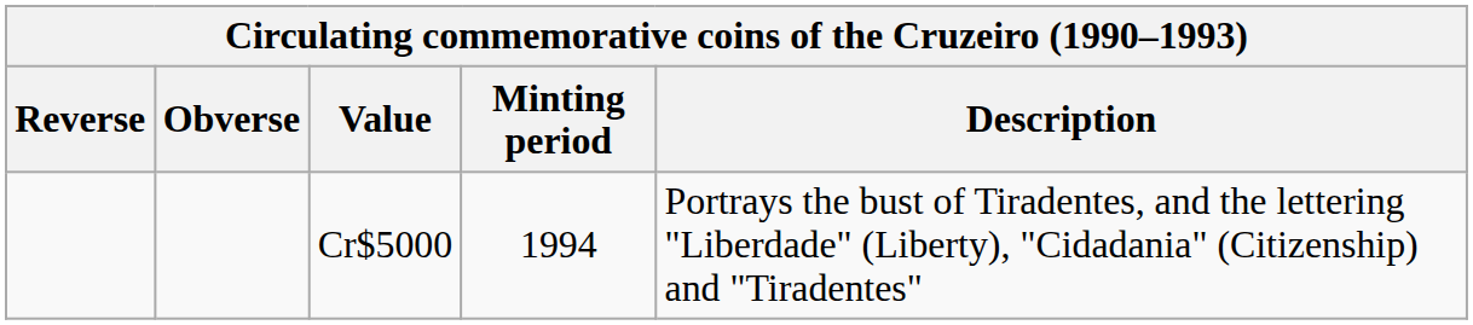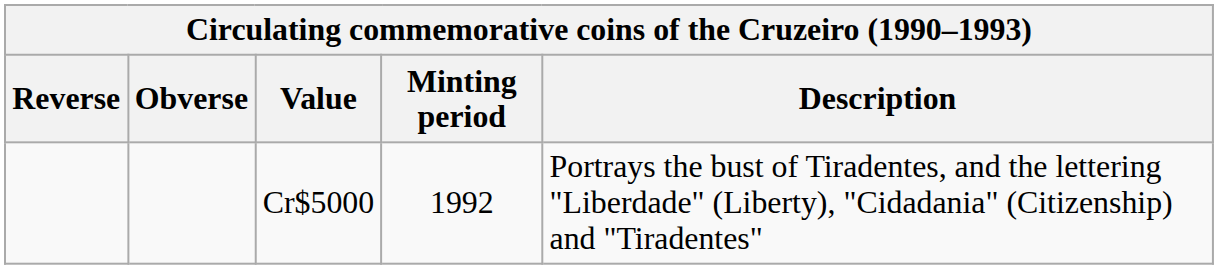 <table border="1" class="wikitable mw-collapsible">
 <tr>
 <th colspan="5">Circulating commemorative coins of the Cruzeiro (1990–1993)</th>
 </tr>
 <tr>
 <th>Reverse</th>
 <th>Obverse</th>
 <th>Value</th>
 <th>Minting period</th>
 <th>Description</th>
 </tr>
 <tr>
 <td></td>
 <td></td>
 <td>Cr$5000</td>
-<td style="text-align: center;">1994</td>
+<td style="text-align: center;">1992</td>
 <td>Portrays the bust of Tiradentes, and the lettering "Liberdade" (Liberty), "Cidadania" (Citizenship) and "Tiradentes"</td>
 </tr>
 </table>
